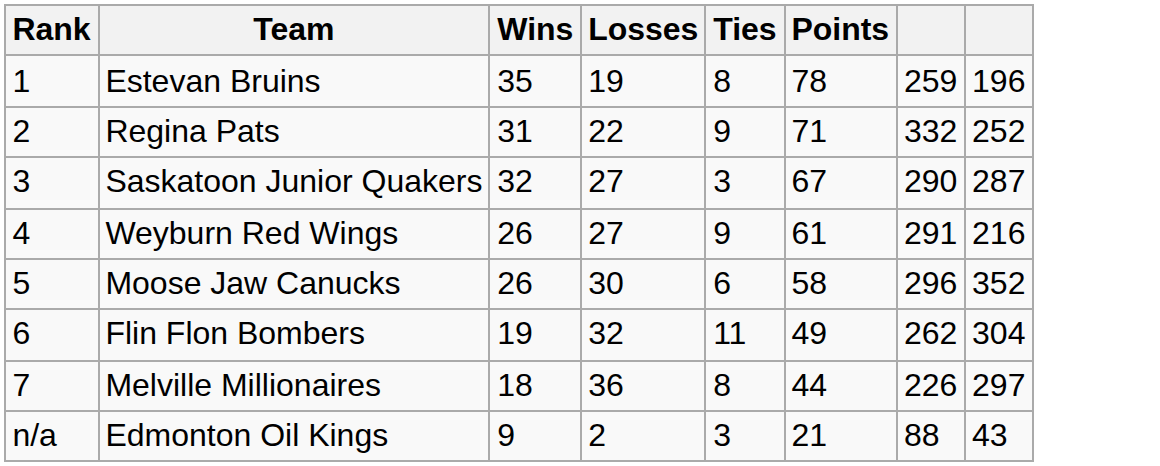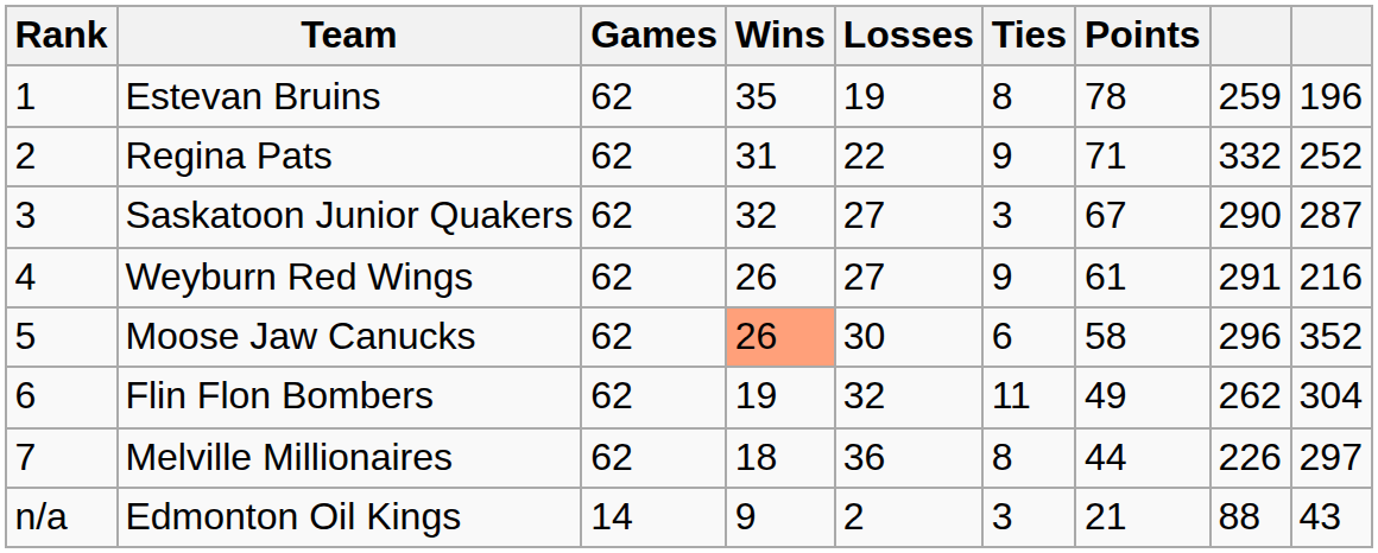 <table class="wikitable">
 <tr>
 <th>Rank</th>
 <th>Team</th>
+<th>Games</th>
 <th>Wins</th>
 <th>Losses</th>
 <th>Ties</th>
 <th>Points</th>
 <th></th>
 <th></th>
 </tr>
 <tr>
 <td>1</td>
 <td>Estevan Bruins</td>
+<td>62</td>
 <td>35</td>
 <td>19</td>
 <td>8</td>
 <td>78</td>
 <td>259</td>
 <td>196</td>
 </tr>
 <tr>
 <td>2</td>
 <td>Regina Pats</td>
+<td>62</td>
 <td>31</td>
 <td>22</td>
 <td>9</td>
 <td>71</td>
 <td>332</td>
 <td>252</td>
 </tr>
 <tr>
 <td>3</td>
 <td>Saskatoon Junior Quakers</td>
+<td>62</td>
 <td>32</td>
 <td>27</td>
 <td>3</td>
 <td>67</td>
 <td>290</td>
 <td>287</td>
 </tr>
 <tr>
 <td>4</td>
 <td>Weyburn Red Wings</td>
+<td>62</td>
 <td>26</td>
 <td>27</td>
 <td>9</td>
 <td>61</td>
 <td>291</td>
 <td>216</td>
 </tr>
 <tr>
 <td>5</td>
 <td>Moose Jaw Canucks</td>
-<td>26</td>
+<td>62</td>
+<td style="background: lightsalmon;">26</td>
 <td>30</td>
 <td>6</td>
 <td>58</td>
 <td>296</td>
 <td>352</td>
 </tr>
 <tr>
 <td>6</td>
 <td>Flin Flon Bombers</td>
+<td>62</td>
 <td>19</td>
 <td>32</td>
 <td>11</td>
 <td>49</td>
 <td>262</td>
 <td>304</td>
 </tr>
 <tr>
 <td>7</td>
 <td>Melville Millionaires</td>
+<td>62</td>
 <td>18</td>
 <td>36</td>
 <td>8</td>
 <td>44</td>
 <td>226</td>
 <td>297</td>
 </tr>
 <tr>
 <td>n/a</td>
 <td>Edmonton Oil Kings</td>
+<td>14</td>
 <td>9</td>
 <td>2</td>
 <td>3</td>
 <td>21</td>
 <td>88</td>
 <td>43</td>
 </tr>
 </table>
